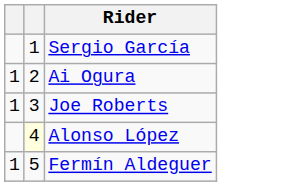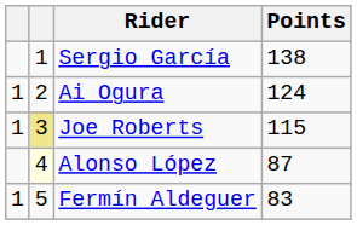 <table class="wikitable" style="font-size: 95%;">
 <tr>
 <th></th>
 <th></th>
 <th>Rider</th>
+<th>Points</th>
 </tr>
 <tr>
 <td></td>
 <td align=center>1</td>
 <td> <a href='#'>Sergio García</a></td>
+<td align=left>138</td>
 </tr>
 <tr>
 <td> 1</td>
 <td align=center>2</td>
 <td> <a href='#'>Ai Ogura</a></td>
+<td align=left>124</td>
 </tr>
 <tr>
 <td> 1</td>
-<td align=center>3</td>
+<td align=center style="background: khaki;">3</td>
 <td> <a href='#'>Joe Roberts</a></td>
+<td align=left>115</td>
 </tr>
 <tr>
 <td></td>
 <td align=center style="background: lightyellow;">4</td>
 <td> <a href='#'>Alonso López</a></td>
+<td align=left>87</td>
 </tr>
 <tr>
 <td> 1</td>
 <td align=center>5</td>
 <td> <a href='#'>Fermín Aldeguer</a></td>
+<td align=left>83</td>
 </tr>
 </table>
